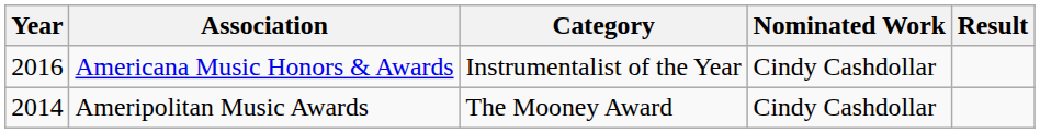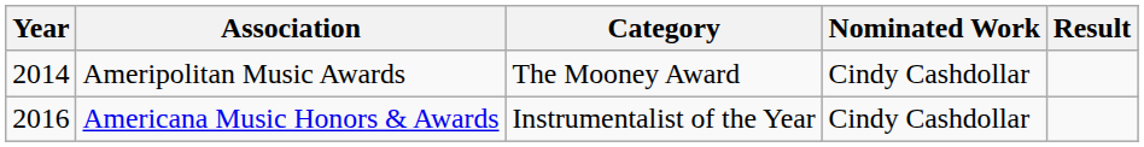 <table class="wikitable">
 <tr>
 <th>Year</th>
 <th>Association</th>
 <th>Category</th>
 <th>Nominated Work</th>
 <th>Result</th>
 </tr>
 <tr>
+<td>2014</td>
+<td>Ameripolitan Music Awards</td>
+<td>The Mooney Award</td>
+<td>Cindy Cashdollar</td>
+<td></td>
+</tr>
+<tr>
 <td>2016</td>
 <td><a href='#'>Americana Music Honors & Awards</a></td>
 <td>Instrumentalist of the Year</td>
 <td>Cindy Cashdollar</td>
 <td></td>
 </tr>
-<tr>
-<td>2014</td>
-<td>Ameripolitan Music Awards</td>
-<td>The Mooney Award</td>
-<td>Cindy Cashdollar</td>
-<td></td>
-</tr>
 </table>
